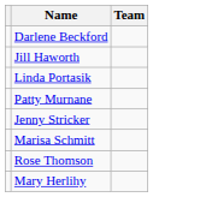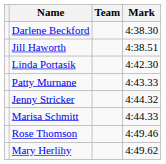 <table class=wikitable>
 <tr>
 <th></th>
 <th>Name</th>
 <th>Team</th>
+<th>Mark</th>
 </tr>
 <tr>
 <td></td>
 <td><a href='#'>Darlene Beckford</a></td>
 <td></td>
+<td>4:38.30</td>
 </tr>
 <tr>
 <td></td>
 <td><a href='#'>Jill Haworth</a></td>
 <td></td>
+<td>4:38.51</td>
 </tr>
 <tr>
 <td></td>
 <td><a href='#'>Linda Portasik</a></td>
 <td></td>
+<td>4:42.30</td>
 </tr>
 <tr>
 <td></td>
 <td><a href='#'>Patty Murnane</a></td>
 <td></td>
+<td>4:43.33</td>
 </tr>
 <tr>
 <td></td>
 <td><a href='#'>Jenny Stricker</a></td>
 <td></td>
+<td>4:44.32</td>
 </tr>
 <tr>
 <td></td>
 <td><a href='#'>Marisa Schmitt</a></td>
 <td></td>
+<td>4:44.33</td>
 </tr>
 <tr>
 <td></td>
 <td><a href='#'>Rose Thomson</a></td>
 <td></td>
+<td>4:49.46</td>
 </tr>
 <tr>
 <td></td>
 <td><a href='#'>Mary Herlihy</a></td>
 <td></td>
+<td>4:49.62</td>
 </tr>
 </table>
